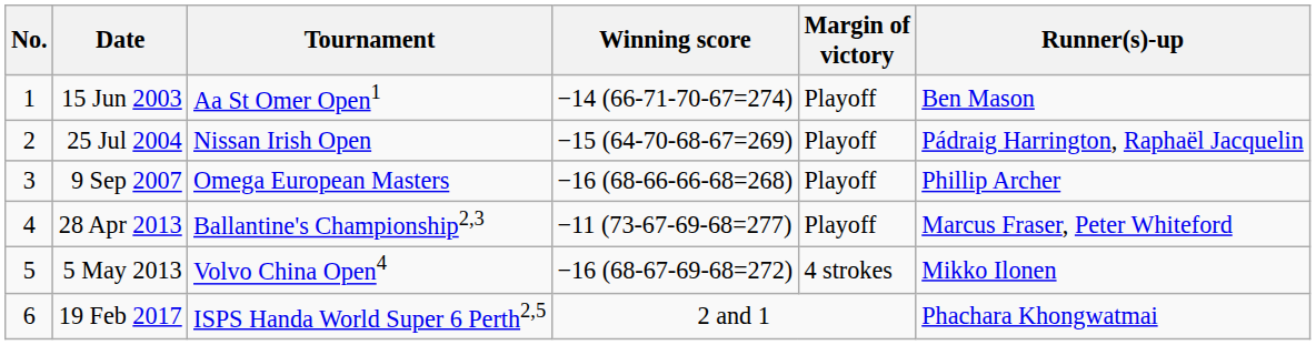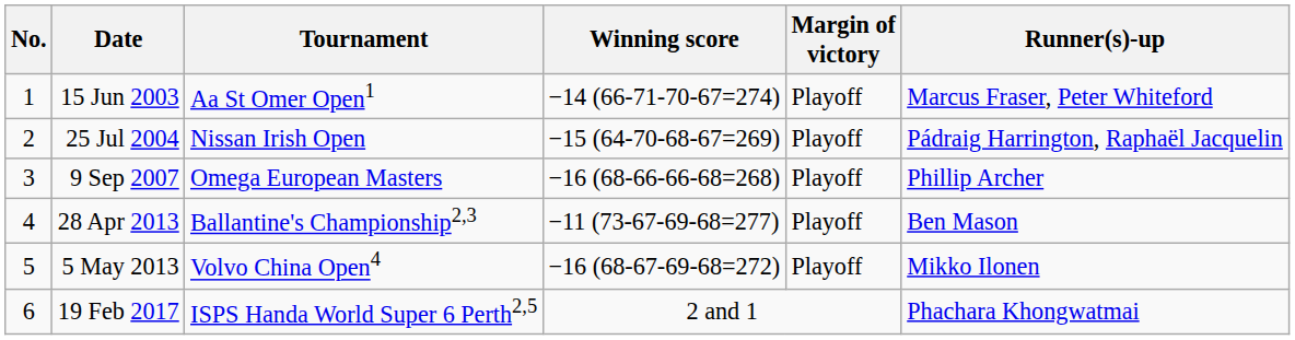 <table class="wikitable" style="font-size:95%;">
 <tr>
 <th>No.</th>
 <th>Date</th>
 <th>Tournament</th>
 <th>Winning score</th>
 <th>Margin of<br>victory</th>
 <th>Runner(s)-up</th>
 </tr>
 <tr>
 <td align=center>1</td>
 <td align=right>15 Jun <a href='#'>2003</a></td>
 <td><a href='#'>Aa St Omer Open</a><sup>1</sup></td>
 <td>−14 (66-71-70-67=274)</td>
 <td>Playoff</td>
-<td> <a href='#'>Ben Mason</a></td>
+<td> <a href='#'>Marcus Fraser</a>,  <a href='#'>Peter Whiteford</a></td>
 </tr>
 <tr>
 <td align=center>2</td>
 <td align=right>25 Jul <a href='#'>2004</a></td>
 <td><a href='#'>Nissan Irish Open</a></td>
 <td>−15 (64-70-68-67=269)</td>
 <td>Playoff</td>
 <td> <a href='#'>Pádraig Harrington</a>,  <a href='#'>Raphaël Jacquelin</a></td>
 </tr>
 <tr>
 <td align=center>3</td>
 <td align=right>9 Sep <a href='#'>2007</a></td>
 <td><a href='#'>Omega European Masters</a></td>
 <td>−16 (68-66-66-68=268)</td>
 <td>Playoff</td>
 <td> <a href='#'>Phillip Archer</a></td>
 </tr>
 <tr>
 <td align=center>4</td>
 <td align=right>28 Apr <a href='#'>2013</a></td>
 <td><a href='#'>Ballantine's Championship</a><sup>2,3</sup></td>
 <td>−11 (73-67-69-68=277)</td>
 <td>Playoff</td>
-<td> <a href='#'>Marcus Fraser</a>,  <a href='#'>Peter Whiteford</a></td>
+<td> <a href='#'>Ben Mason</a></td>
 </tr>
 <tr>
 <td align=center>5</td>
 <td align=right>5 May 2013</td>
 <td><a href='#'>Volvo China Open</a><sup>4</sup></td>
 <td>−16 (68-67-69-68=272)</td>
-<td>4 strokes</td>
+<td>Playoff</td>
 <td> <a href='#'>Mikko Ilonen</a></td>
 </tr>
 <tr>
 <td align=center>6</td>
 <td align=right>19 Feb <a href='#'>2017</a></td>
 <td><a href='#'>ISPS Handa World Super 6 Perth</a><sup>2,5</sup></td>
 <td align=center colspan=2>2 and 1</td>
 <td> <a href='#'>Phachara Khongwatmai</a></td>
 </tr>
 </table>
